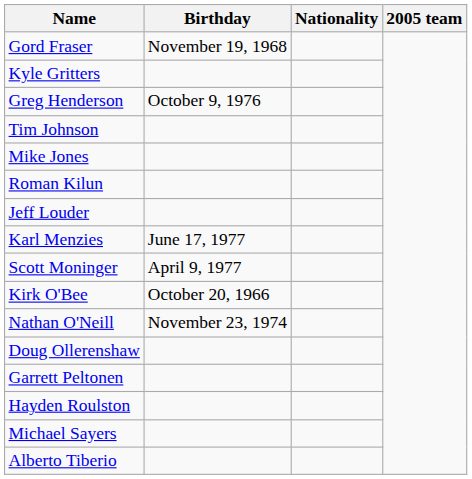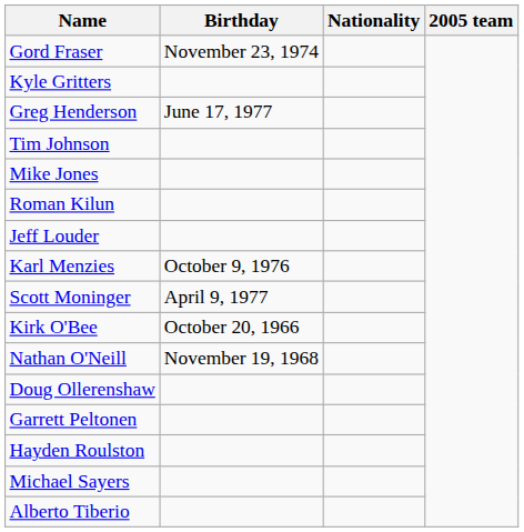 <table class="wikitable">
 <tr>
 <th>Name</th>
 <th>Birthday</th>
 <th>Nationality</th>
 <th>2005 team</th>
 </tr>
 <tr>
 <td><a href='#'>Gord Fraser</a></td>
-<td>November 19, 1968</td>
+<td>November 23, 1974</td>
 <td></td>
 </tr>
 <tr>
 <td><a href='#'>Kyle Gritters</a></td>
 <td></td>
 <td></td>
 </tr>
 <tr>
 <td><a href='#'>Greg Henderson</a></td>
-<td>October 9, 1976</td>
+<td>June 17, 1977</td>
 <td></td>
 </tr>
 <tr>
 <td><a href='#'>Tim Johnson</a></td>
 <td></td>
 <td></td>
 </tr>
 <tr>
 <td><a href='#'>Mike Jones</a></td>
 <td></td>
 <td></td>
 </tr>
 <tr>
 <td><a href='#'>Roman Kilun</a></td>
 <td></td>
 <td></td>
 </tr>
 <tr>
 <td><a href='#'>Jeff Louder</a></td>
 <td></td>
 <td></td>
 </tr>
 <tr>
 <td><a href='#'>Karl Menzies</a></td>
-<td>June 17, 1977</td>
+<td>October 9, 1976</td>
 <td></td>
 </tr>
 <tr>
 <td><a href='#'>Scott Moninger</a></td>
 <td>April 9, 1977</td>
 <td></td>
 </tr>
 <tr>
 <td><a href='#'>Kirk O'Bee</a></td>
 <td>October 20, 1966</td>
 <td></td>
 </tr>
 <tr>
 <td><a href='#'>Nathan O'Neill</a></td>
-<td>November 23, 1974</td>
+<td>November 19, 1968</td>
 <td></td>
 </tr>
 <tr>
 <td><a href='#'>Doug Ollerenshaw</a></td>
 <td></td>
 <td></td>
 </tr>
 <tr>
 <td><a href='#'>Garrett Peltonen</a></td>
 <td></td>
 <td></td>
 </tr>
 <tr>
 <td><a href='#'>Hayden Roulston</a></td>
 <td></td>
 <td></td>
 </tr>
 <tr>
 <td><a href='#'>Michael Sayers</a></td>
 <td></td>
 <td></td>
 </tr>
 <tr>
 <td><a href='#'>Alberto Tiberio</a></td>
 <td></td>
 <td></td>
 </tr>
 </table>
